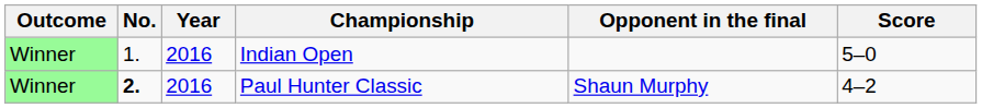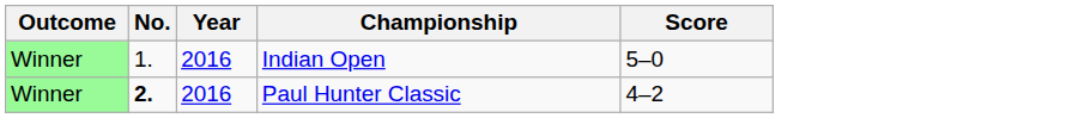 <table class="sortable wikitable">
 <tr>
 <th width="80">Outcome</th>
 <th width="20">No.</th>
 <th width="50">Year</th>
 <th style="width:250px;">Championship</th>
-<th style="width:200px;">Opponent in the final</th>
 <th style="width:100px;">Score</th>
 </tr>
 <tr>
 <td style="background:#98FB98">Winner</td>
 <td>1.</td>
 <td><a href='#'>2016</a></td>
 <td><a href='#'>Indian Open</a></td>
-<td> </td>
 <td>5–0</td>
 </tr>
 <tr>
 <td style="background:#98FB98">Winner</td>
 <td><strong>2.</strong></td>
 <td><a href='#'>2016</a></td>
 <td><a href='#'>Paul Hunter Classic</a></td>
-<td> <a href='#'>Shaun Murphy</a></td>
 <td>4–2</td>
 </tr>
 </table>
